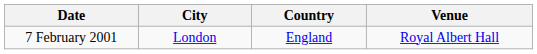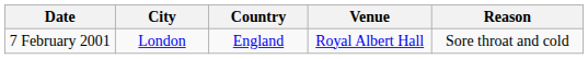 <table class="wikitable" style="text-align:center;">
 <tr>
 <th scope="col" style="width:12em;">Date</th>
 <th scope="col" style="width:10em;">City</th>
 <th scope="col" style="width:10em;">Country</th>
 <th scope="col" style="width:16em;">Venue</th>
+<th scope="col" style="width:20em;">Reason</th>
 </tr>
 <tr>
 <td>7 February 2001</td>
 <td><a href='#'>London</a></td>
 <td><a href='#'>England</a></td>
 <td><a href='#'>Royal Albert Hall</a></td>
+<td>Sore throat and cold</td>
 </tr>
 </table>
